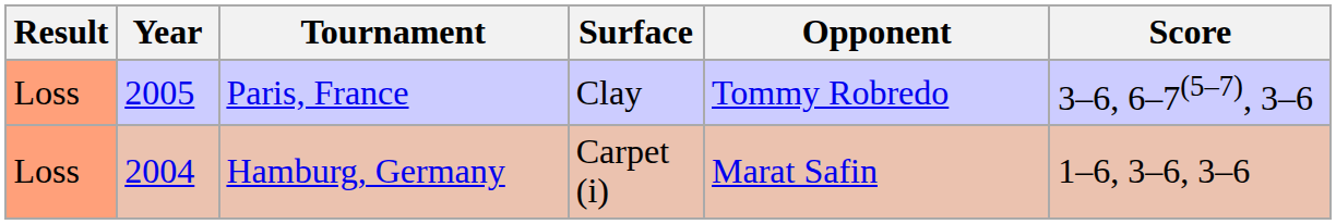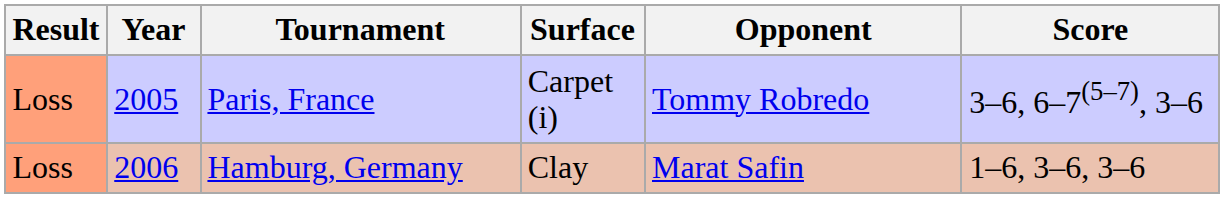 <table class="sortable wikitable">
 <tr>
 <th style="width:40px">Result</th>
 <th style="width:40px">Year</th>
 <th style="width:160px">Tournament</th>
 <th style="width:55px">Surface</th>
 <th style="width:160px">Opponent</th>
 <th style="width:130px" class="unsortable">Score</th>
 </tr>
 <tr bgcolor=CCCCFF>
 <td style="background:#ffa07a;">Loss</td>
 <td><a href='#'>2005</a></td>
 <td><a href='#'>Paris, France</a></td>
-<td>Clay</td>
+<td>Carpet (i)</td>
 <td> <a href='#'>Tommy Robredo</a></td>
 <td>3–6, 6–7<sup>(5–7)</sup>, 3–6</td>
 </tr>
 <tr bgcolor=ebc2af>
 <td style="background:#ffa07a;">Loss</td>
-<td><a href='#'>2004</a></td>
+<td><a href='#'>2006</a></td>
 <td><a href='#'>Hamburg, Germany</a></td>
-<td>Carpet (i)</td>
+<td>Clay</td>
 <td> <a href='#'>Marat Safin</a></td>
 <td>1–6, 3–6, 3–6</td>
 </tr>
 </table>
